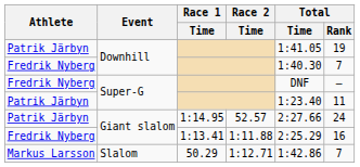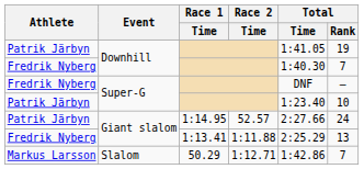 <table class="wikitable" style="font-size:90%">
 <tr>
 <th rowspan="2">Athlete</th>
 <th rowspan="2">Event</th>
 <th>Race 1</th>
 <th>Race 2</th>
 <th colspan="2">Total</th>
 </tr>
 <tr>
 <th>Time</th>
 <th>Time</th>
 <th>Time</th>
 <th>Rank</th>
 </tr>
 <tr>
 <td><a href='#'>Patrik Järbyn</a></td>
 <td rowspan="2">Downhill</td>
 <td colspan="2" bgcolor="wheat"></td>
 <td align="center">1:41.05</td>
 <td align="center">19</td>
 </tr>
 <tr>
 <td><a href='#'>Fredrik Nyberg</a></td>
 <td colspan="2" bgcolor="wheat"></td>
 <td align="center">1:40.30</td>
 <td align="center">7</td>
 </tr>
 <tr>
 <td><a href='#'>Fredrik Nyberg</a></td>
 <td rowspan="2">Super-G</td>
 <td colspan="2" bgcolor="wheat"></td>
 <td align="center">DNF</td>
 <td align="center">–</td>
 </tr>
 <tr>
 <td><a href='#'>Patrik Järbyn</a></td>
 <td colspan="2" bgcolor="wheat"></td>
 <td align="center">1:23.40</td>
-<td align="center">11</td>
+<td align="center">10</td>
 </tr>
 <tr>
 <td><a href='#'>Patrik Järbyn</a></td>
 <td rowspan="2">Giant slalom</td>
 <td align="center">1:14.95</td>
 <td align="center">52.57</td>
 <td align="center">2:27.66</td>
 <td align="center">24</td>
 </tr>
 <tr>
 <td><a href='#'>Fredrik Nyberg</a></td>
 <td align="center">1:13.41</td>
 <td align="center">1:11.88</td>
 <td align="center">2:25.29</td>
-<td align="center">16</td>
+<td align="center">13</td>
 </tr>
 <tr>
 <td><a href='#'>Markus Larsson</a></td>
 <td>Slalom</td>
 <td align="center">50.29</td>
 <td align="center">1:12.71</td>
 <td align="center">1:42.86</td>
 <td align="center">7</td>
 </tr>
 </table>
